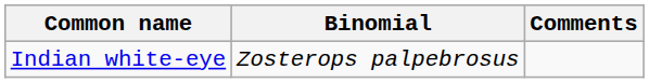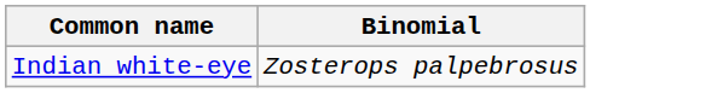 <table class="wikitable">
 <tr>
 <th>Common name</th>
 <th>Binomial</th>
-<th>Comments</th>
 </tr>
 <tr>
 <td><a href='#'>Indian white-eye</a></td>
 <td><em>Zosterops palpebrosus</em></td>
-<td></td>
 </tr>
 </table>
